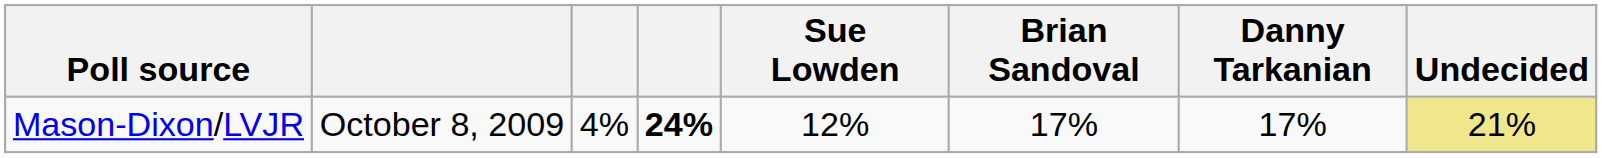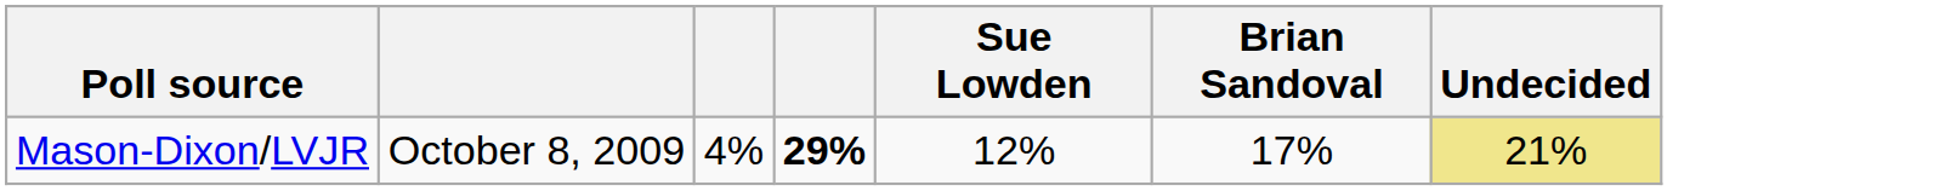 <table class="wikitable" style="text-align:center">
 <tr valign=bottom>
 <th>Poll source</th>
 <th></th>
 <th></th>
 <th></th>
 <th style="width:100px;">Sue<br>Lowden</th>
 <th style="width:100px;">Brian<br>Sandoval</th>
-<th style="width:100px;">Danny<br>Tarkanian</th>
 <th>Undecided</th>
 </tr>
 <tr>
 <td align=left><a href='#'>Mason-Dixon</a>/<a href='#'>LVJR</a></td>
 <td>October 8, 2009</td>
 <td>4%</td>
-<td><strong>24%</strong></td>
+<td><strong>29%</strong></td>
 <td>12%</td>
-<td>17%</td>
 <td>17%</td>
 <td style="background: khaki;">21%</td>
 </tr>
 </table>
